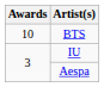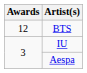 <table class="wikitable" style="text-align:center">
 <tr>
 <th scope="col">Awards</th>
 <th scope="col">Artist(s)</th>
 </tr>
 <tr>
-<td>10 </td>
+<td>12 </td>
 <td><a href='#'>BTS</a></td>
 </tr>
 <tr>
 <td rowspan="2">3</td>
 <td><a href='#'>IU</a></td>
 </tr>
 <tr>
 <td><a href='#'>Aespa</a></td>
 </tr>
 </table>
